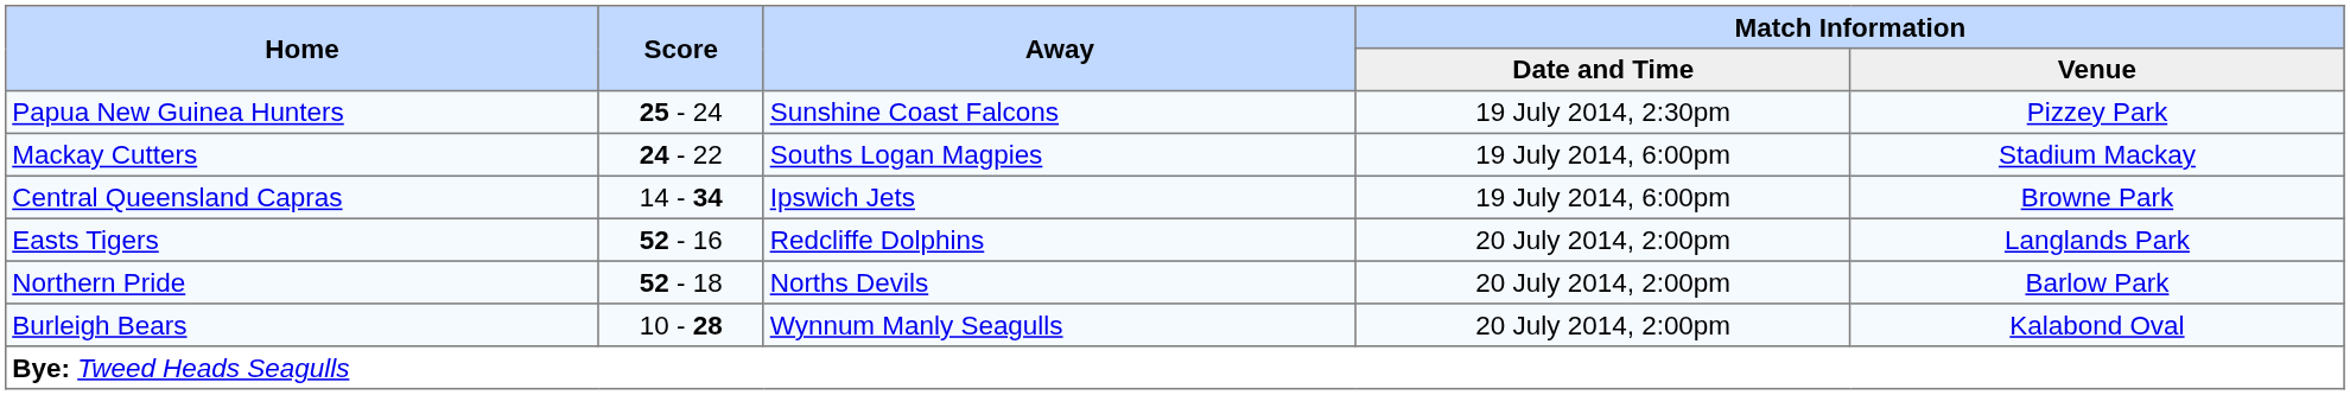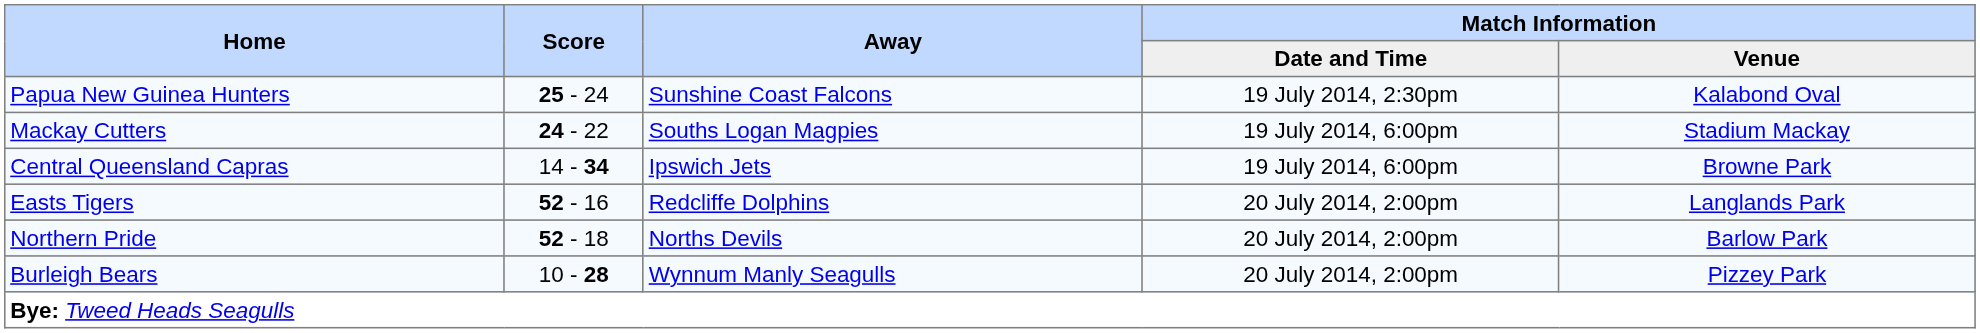 <table border=1 style="border-collapse:collapse; font-size:90%; text-align:center;" cellpadding=3 cellspacing=0>
 <tr bgcolor=#C1D8FF>
 <th rowspan=2 width=12%>Home</th>
 <th rowspan=2 width=3%>Score</th>
 <th rowspan=2 width=12%>Away</th>
 <th colspan=5>Match Information</th>
 </tr>
 <tr bgcolor=#EFEFEF>
 <th width=10%>Date and Time</th>
 <th width=10%>Venue</th>
 </tr>
 <tr bgcolor=#F5FAFF>
 <td align=left> <a href='#'>Papua New Guinea Hunters</a></td>
 <td><strong>25</strong> - 24</td>
 <td align=left> <a href='#'>Sunshine Coast Falcons</a></td>
 <td>19 July 2014, 2:30pm</td>
-<td><a href='#'>Pizzey Park</a></td>
+<td><a href='#'>Kalabond Oval</a></td>
 </tr>
 <tr bgcolor=#F5FAFF>
 <td align=left> <a href='#'>Mackay Cutters</a></td>
 <td><strong>24</strong> - 22</td>
 <td align=left> <a href='#'>Souths Logan Magpies</a></td>
 <td>19 July 2014, 6:00pm</td>
 <td><a href='#'>Stadium Mackay</a></td>
 </tr>
 <tr bgcolor=#F5FAFF>
 <td align=left> <a href='#'>Central Queensland Capras</a></td>
 <td>14 - <strong>34</strong></td>
 <td align=left> <a href='#'>Ipswich Jets</a></td>
 <td>19 July 2014, 6:00pm</td>
 <td><a href='#'>Browne Park</a></td>
 </tr>
 <tr bgcolor=#F5FAFF>
 <td align=left> <a href='#'>Easts Tigers</a></td>
 <td><strong>52</strong> - 16</td>
 <td align=left> <a href='#'>Redcliffe Dolphins</a></td>
 <td>20 July 2014, 2:00pm</td>
 <td><a href='#'>Langlands Park</a></td>
 </tr>
 <tr bgcolor=#F5FAFF>
 <td align=left> <a href='#'>Northern Pride</a></td>
 <td><strong>52</strong> - 18</td>
 <td align=left> <a href='#'>Norths Devils</a></td>
 <td>20 July 2014, 2:00pm</td>
 <td><a href='#'>Barlow Park</a></td>
 </tr>
 <tr bgcolor=#F5FAFF>
 <td align=left> <a href='#'>Burleigh Bears</a></td>
 <td>10 - <strong>28</strong></td>
 <td align=left> <a href='#'>Wynnum Manly Seagulls</a></td>
 <td>20 July 2014, 2:00pm</td>
-<td><a href='#'>Kalabond Oval</a></td>
+<td><a href='#'>Pizzey Park</a></td>
 </tr>
 <tr>
 <td colspan="5" style="text-align:left;"><strong>Bye:</strong> <em><a href='#'>Tweed Heads Seagulls</a></em></td>
 </tr>
 </table>
